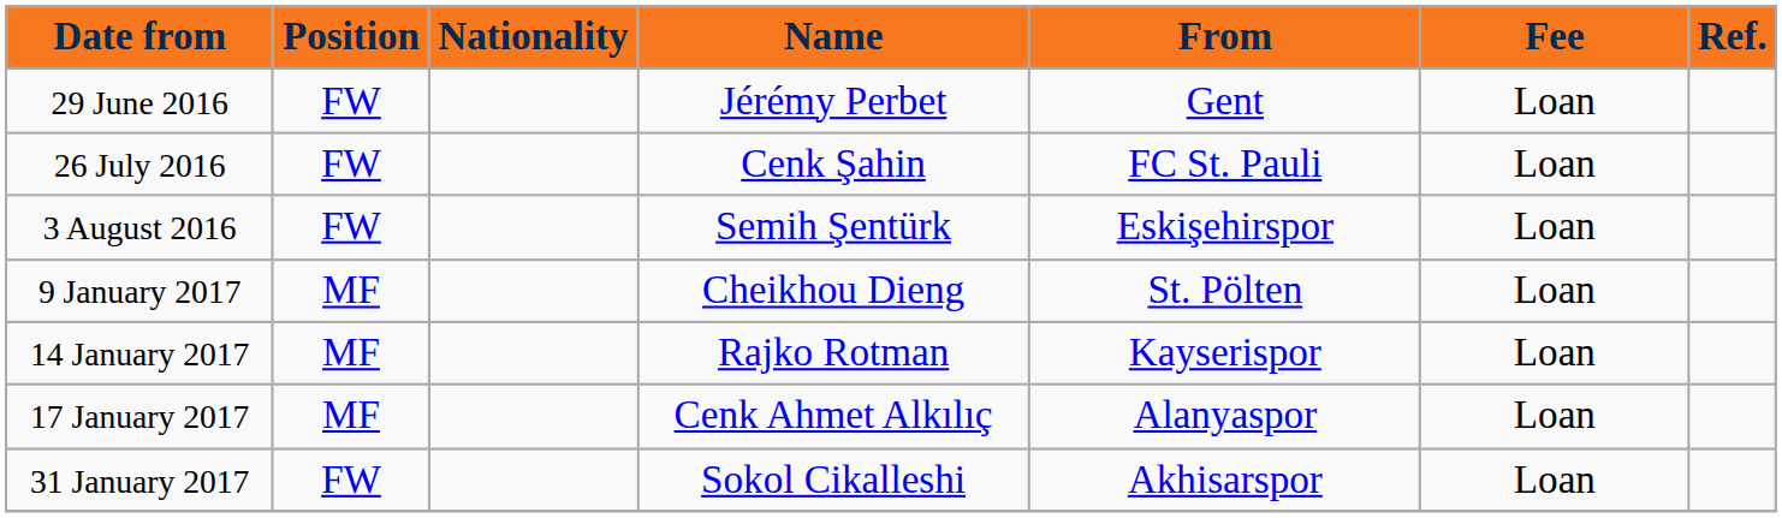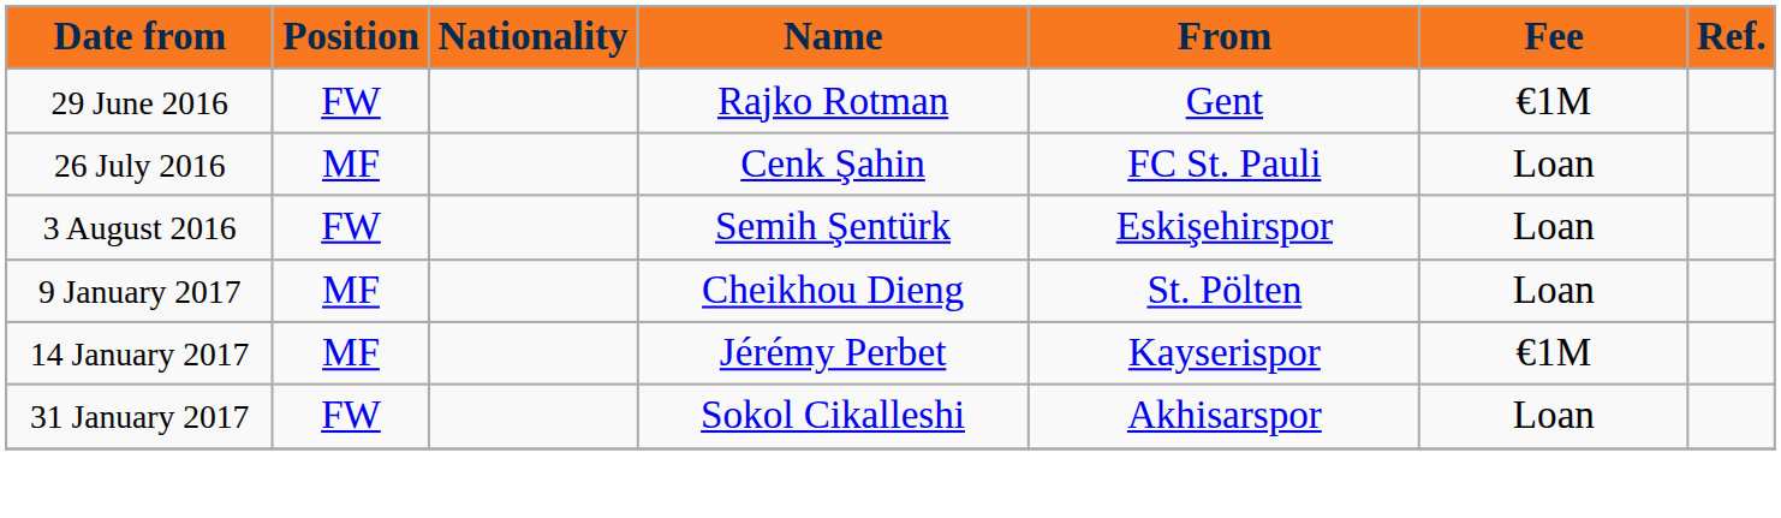 <table class="wikitable"  style="text-align:center; font-size:100%; ">
 <tr>
 <th style="background:#F7781E; color:#012A54; width:100px;">Date from</th>
 <th style="background:#F7781E; color:#012A54; width:50px;">Position</th>
 <th style="background:#F7781E; color:#012A54; width:50px;">Nationality</th>
 <th style="background:#F7781E; color:#012A54; width:150px;">Name</th>
 <th style="background:#F7781E; color:#012A54; width:150px;">From</th>
 <th style="background:#F7781E; color:#012A54; width:100px;">Fee</th>
 <th style="background:#F7781E; color:#012A54; width:25px;">Ref.</th>
 </tr>
 <tr>
 <td><small>29 June 2016</small></td>
 <td><a href='#'>FW</a></td>
 <td></td>
-<td><a href='#'>Jérémy Perbet</a></td>
+<td><a href='#'>Rajko Rotman</a></td>
 <td> <a href='#'>Gent</a></td>
-<td>Loan</td>
+<td>€1M</td>
 <td></td>
 </tr>
 <tr>
 <td><small>26 July 2016</small></td>
-<td><a href='#'>FW</a></td>
+<td><a href='#'>MF</a></td>
 <td></td>
 <td><a href='#'>Cenk Şahin</a></td>
 <td> <a href='#'>FC St. Pauli</a></td>
 <td>Loan</td>
 <td></td>
 </tr>
 <tr>
 <td><small>3 August 2016</small></td>
 <td><a href='#'>FW</a></td>
 <td></td>
 <td><a href='#'>Semih Şentürk</a></td>
 <td> <a href='#'>Eskişehirspor</a></td>
 <td>Loan</td>
 <td></td>
 </tr>
 <tr>
 <td><small>9 January 2017</small></td>
 <td><a href='#'>MF</a></td>
 <td></td>
 <td><a href='#'>Cheikhou Dieng</a></td>
 <td> <a href='#'>St. Pölten</a></td>
 <td>Loan</td>
 <td></td>
 </tr>
 <tr>
 <td><small>14 January 2017</small></td>
 <td><a href='#'>MF</a></td>
 <td></td>
-<td><a href='#'>Rajko Rotman</a></td>
+<td><a href='#'>Jérémy Perbet</a></td>
 <td> <a href='#'>Kayserispor</a></td>
-<td>Loan</td>
-<td></td>
-</tr>
-<tr>
-<td><small>17 January 2017</small></td>
-<td><a href='#'>MF</a></td>
-<td></td>
-<td><a href='#'>Cenk Ahmet Alkılıç</a></td>
-<td> <a href='#'>Alanyaspor</a></td>
-<td>Loan</td>
+<td>€1M</td>
 <td></td>
 </tr>
 <tr>
 <td><small>31 January 2017</small></td>
 <td><a href='#'>FW</a></td>
 <td></td>
 <td><a href='#'>Sokol Cikalleshi</a></td>
 <td> <a href='#'>Akhisarspor</a></td>
 <td>Loan</td>
 <td></td>
 </tr>
 <tr>
 </tr>
 </table>
